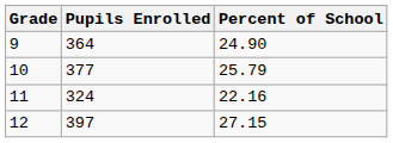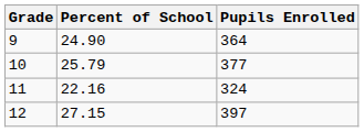 <table class="wikitable sortable">
 <tr>
 <th>Grade</th>
+<th>Percent of School</th>
 <th>Pupils Enrolled</th>
-<th>Percent of School</th>
 </tr>
 <tr>
 <td>9</td>
+<td>24.90</td>
 <td>364</td>
-<td>24.90</td>
 </tr>
 <tr>
 <td>10</td>
+<td>25.79</td>
 <td>377</td>
-<td>25.79</td>
 </tr>
 <tr>
 <td>11</td>
+<td>22.16</td>
 <td>324</td>
-<td>22.16</td>
 </tr>
 <tr>
 <td>12</td>
+<td>27.15</td>
 <td>397</td>
-<td>27.15</td>
 </tr>
 </table>
